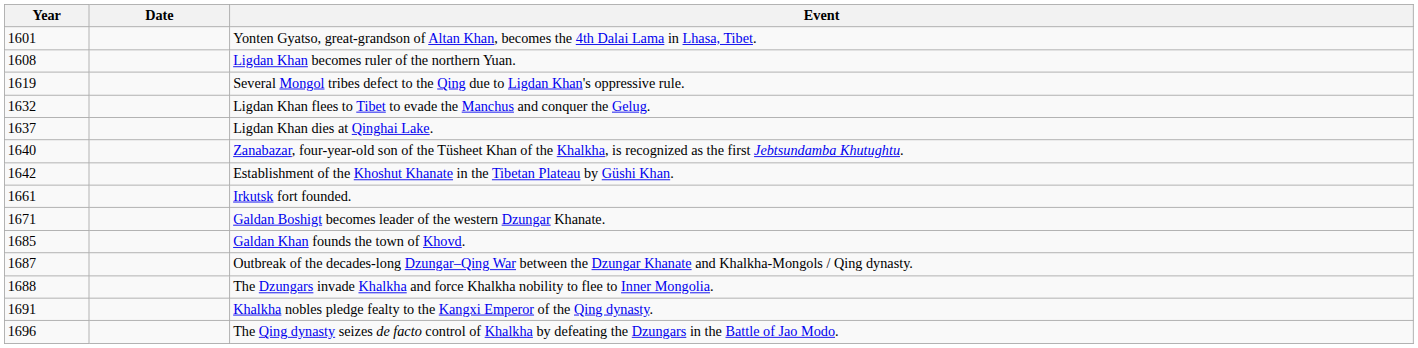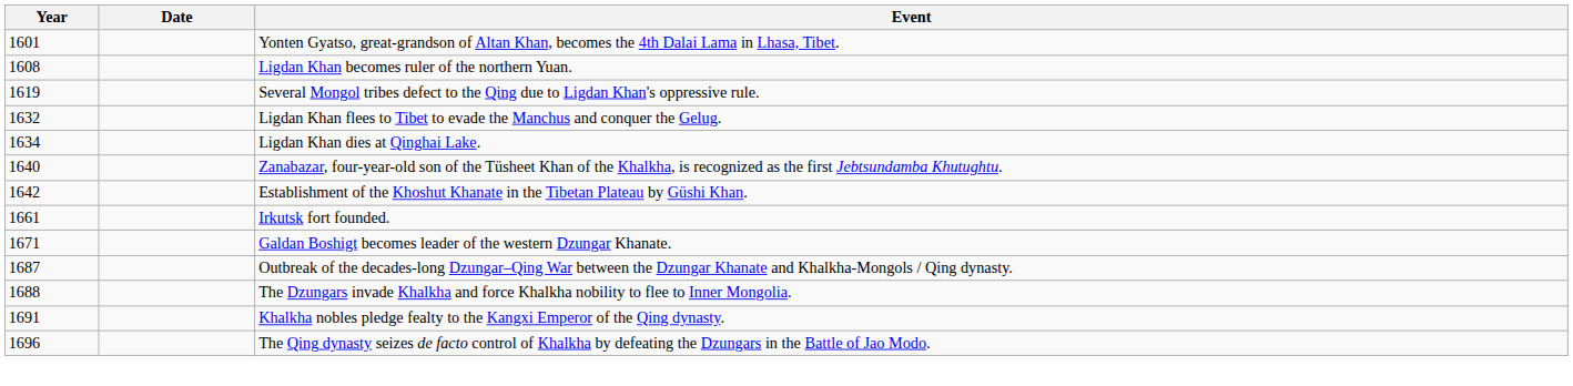 <table class="wikitable" width="100%">
 <tr>
 <th style="width:6%">Year</th>
 <th style="width:10%">Date</th>
 <th>Event</th>
 </tr>
 <tr>
 <td>1601</td>
 <td></td>
 <td>Yonten Gyatso, great-grandson of <a href='#'>Altan Khan</a>, becomes the <a href='#'>4th Dalai Lama</a> in <a href='#'>Lhasa, Tibet</a>.</td>
 </tr>
 <tr>
 <td>1608</td>
 <td></td>
 <td><a href='#'>Ligdan Khan</a> becomes ruler of the northern Yuan.</td>
 </tr>
 <tr>
 <td>1619</td>
 <td></td>
 <td>Several <a href='#'>Mongol</a> tribes defect to the <a href='#'>Qing</a> due to <a href='#'>Ligdan Khan</a>'s oppressive rule.</td>
 </tr>
 <tr>
 <td>1632</td>
 <td></td>
 <td>Ligdan Khan flees to <a href='#'>Tibet</a> to evade the <a href='#'>Manchus</a> and conquer the <a href='#'>Gelug</a>.</td>
 </tr>
 <tr>
-<td>1637</td>
+<td>1634</td>
 <td></td>
 <td>Ligdan Khan dies at <a href='#'>Qinghai Lake</a>.</td>
 </tr>
 <tr>
 <td>1640</td>
 <td></td>
 <td><a href='#'>Zanabazar</a>, four-year-old son of the Tüsheet Khan of the <a href='#'>Khalkha</a>, is recognized as the first <em><a href='#'>Jebtsundamba Khutughtu</a></em>.</td>
 </tr>
 <tr>
 <td>1642</td>
 <td></td>
 <td>Establishment of the <a href='#'>Khoshut Khanate</a> in the <a href='#'>Tibetan Plateau</a> by <a href='#'>Güshi Khan</a>.</td>
 </tr>
 <tr>
 <td>1661</td>
 <td></td>
 <td><a href='#'>Irkutsk</a> fort founded.</td>
 </tr>
 <tr>
 <td>1671</td>
 <td></td>
 <td><a href='#'>Galdan Boshigt</a> becomes leader of the western <a href='#'>Dzungar</a> Khanate.</td>
 </tr>
 <tr>
-<td>1685</td>
-<td></td>
-<td><a href='#'>Galdan Khan</a> founds the town of <a href='#'>Khovd</a>.</td>
-</tr>
-<tr>
 <td>1687</td>
 <td></td>
 <td>Outbreak of the decades-long <a href='#'>Dzungar–Qing War</a> between the <a href='#'>Dzungar Khanate</a> and Khalkha-Mongols / Qing dynasty.</td>
 </tr>
 <tr>
 <td>1688</td>
 <td></td>
 <td>The <a href='#'>Dzungars</a> invade <a href='#'>Khalkha</a> and force Khalkha nobility to flee to <a href='#'>Inner Mongolia</a>.</td>
 </tr>
 <tr>
 <td>1691</td>
 <td></td>
 <td><a href='#'>Khalkha</a> nobles pledge fealty to the <a href='#'>Kangxi Emperor</a> of the <a href='#'>Qing dynasty</a>.</td>
 </tr>
 <tr>
 <td>1696</td>
 <td></td>
 <td>The <a href='#'>Qing dynasty</a> seizes <em>de facto</em> control of <a href='#'>Khalkha</a> by defeating the <a href='#'>Dzungars</a> in the <a href='#'>Battle of Jao Modo</a>.</td>
 </tr>
 </table>
